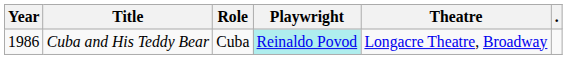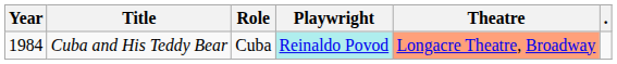 <table class="wikitable plainrowheaders sortable" style="margin-right: 0;">
 <tr>
 <th scope="col">Year</th>
 <th scope="col">Title</th>
 <th scope="col">Role</th>
 <th scope="col">Playwright</th>
 <th scope="col">Theatre</th>
 <th scope="col" class="unsortable">.</th>
 </tr>
 <tr>
-<td scope="row">1986</td>
+<td scope="row">1984</td>
 <td><em>Cuba and His Teddy Bear</em></td>
 <td>Cuba</td>
 <td style="background: paleturquoise;"><a href='#'>Reinaldo Povod</a></td>
-<td><a href='#'>Longacre Theatre</a>, <a href='#'>Broadway</a></td>
+<td style="background: lightsalmon;"><a href='#'>Longacre Theatre</a>, <a href='#'>Broadway</a></td>
 <td style="text-align:center;"></td>
 </tr>
 </table>
